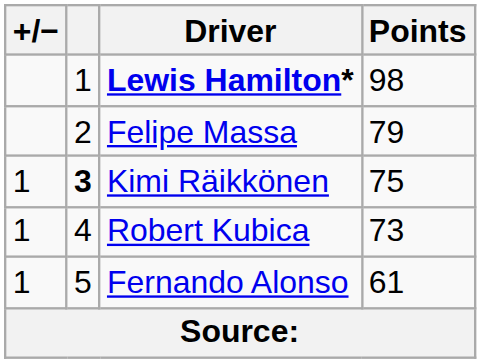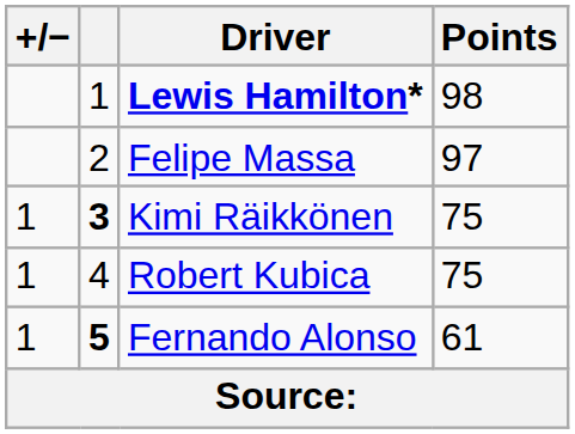 <table class="wikitable" style="font-size: 85%;">
 <tr>
 <th scope="col">+/−</th>
 <th scope="col"></th>
 <th scope="col">Driver</th>
 <th scope="col">Points</th>
 </tr>
 <tr>
 <td></td>
 <td align="center">1</td>
 <td> <strong><a href='#'>Lewis Hamilton</a>*</strong></td>
 <td>98</td>
 </tr>
 <tr>
 <td></td>
 <td align="center">2</td>
 <td> <a href='#'>Felipe Massa</a></td>
-<td>79</td>
+<td>97</td>
 </tr>
 <tr>
 <td> 1</td>
 <td align="center"><strong>3</strong></td>
 <td> <a href='#'>Kimi Räikkönen</a></td>
 <td>75</td>
 </tr>
 <tr>
 <td> 1</td>
 <td align="center">4</td>
 <td> <a href='#'>Robert Kubica</a></td>
-<td>73</td>
+<td>75</td>
 </tr>
 <tr>
 <td> 1</td>
-<td align="center">5</td>
+<td align="center"><strong>5</strong></td>
 <td> <a href='#'>Fernando Alonso</a></td>
 <td>61</td>
 </tr>
 <tr>
 <th colspan=4>Source:</th>
 </tr>
 </table>
